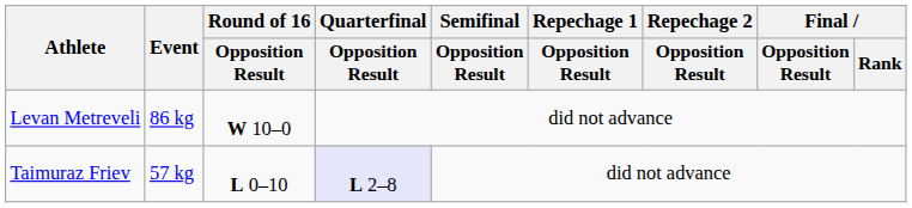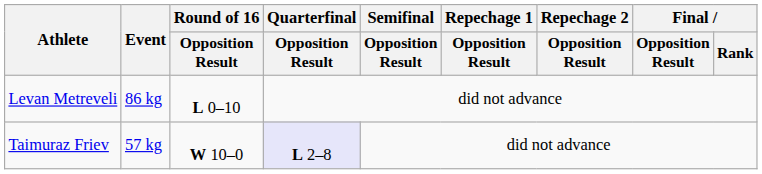 <table class="wikitable" style="font-size:90%">
 <tr>
 <th rowspan="2">Athlete</th>
 <th rowspan="2">Event</th>
 <th>Round of 16</th>
 <th>Quarterfinal</th>
 <th>Semifinal</th>
 <th>Repechage 1</th>
 <th>Repechage 2</th>
 <th colspan=2>Final / </th>
 </tr>
 <tr style="font-size: 95%">
 <th>Opposition<br>Result</th>
 <th>Opposition<br>Result</th>
 <th>Opposition<br>Result</th>
 <th>Opposition<br>Result</th>
 <th>Opposition<br>Result</th>
 <th>Opposition<br>Result</th>
 <th>Rank</th>
 </tr>
 <tr align=center>
 <td align=left><a href='#'>Levan Metreveli</a></td>
 <td align=left><a href='#'>86 kg</a></td>
-<td><br><strong>W</strong> 10–0</td>
+<td><br><strong>L</strong> 0–10</td>
 <td colspan=6>did not advance</td>
 </tr>
 <tr align=center>
 <td align=left><a href='#'>Taimuraz Friev</a></td>
 <td align=left><a href='#'>57 kg</a></td>
-<td><br><strong>L</strong> 0–10</td>
+<td><br><strong>W</strong> 10–0</td>
 <td style="background: lavender;"><br><strong>L</strong> 2–8</td>
 <td colspan=5>did not advance</td>
 </tr>
 </table>
